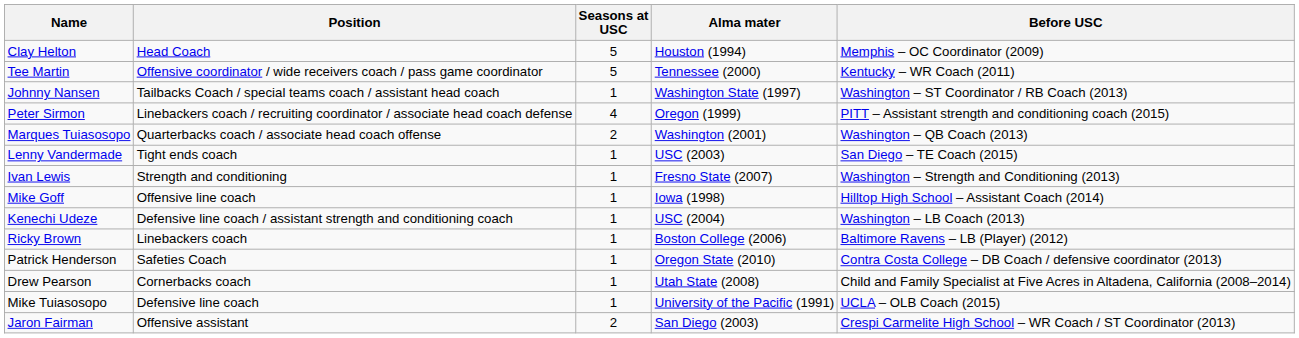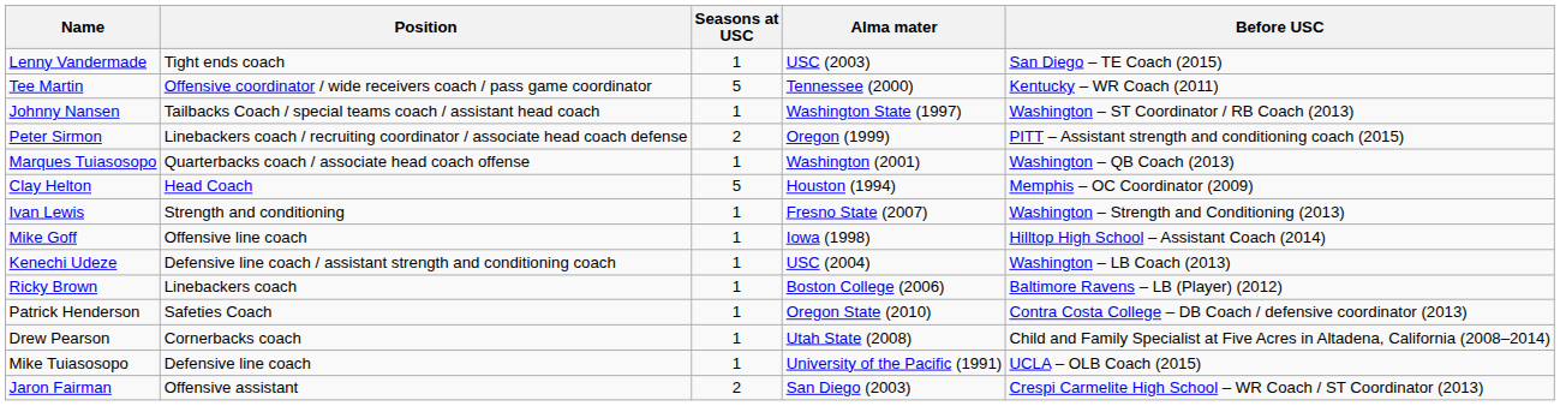 <table class="wikitable" style="font-size:90%;">
 <tr>
 <th>Name</th>
 <th>Position</th>
 <th>Seasons at<br>USC</th>
 <th>Alma mater</th>
 <th>Before USC</th>
 </tr>
 <tr>
-<td><a href='#'>Clay Helton</a></td>
-<td><a href='#'>Head Coach</a></td>
-<td align=center>5</td>
-<td><a href='#'>Houston</a> (1994)</td>
-<td><a href='#'>Memphis</a> – OC Coordinator (2009)</td>
+<td><a href='#'>Lenny Vandermade</a></td>
+<td>Tight ends coach</td>
+<td align=center>1</td>
+<td><a href='#'>USC</a> (2003)</td>
+<td><a href='#'>San Diego</a> – TE Coach (2015)</td>
 </tr>
 <tr>
 <td><a href='#'>Tee Martin</a></td>
 <td><a href='#'>Offensive coordinator</a> / wide receivers coach / pass game coordinator</td>
 <td align=center>5</td>
 <td><a href='#'>Tennessee</a> (2000)</td>
 <td><a href='#'>Kentucky</a> – WR Coach (2011)</td>
 </tr>
 <tr>
 <td><a href='#'>Johnny Nansen</a></td>
 <td>Tailbacks Coach / special teams coach / assistant head coach</td>
 <td align=center>1</td>
 <td><a href='#'>Washington State</a> (1997)</td>
 <td><a href='#'>Washington</a> – ST Coordinator / RB Coach (2013)</td>
 </tr>
 <tr>
 <td><a href='#'>Peter Sirmon</a></td>
 <td>Linebackers coach / recruiting coordinator / associate head coach defense</td>
-<td align=center>4</td>
+<td align=center>2</td>
 <td><a href='#'>Oregon</a> (1999)</td>
 <td><a href='#'>PITT</a> – Assistant strength and conditioning coach (2015)</td>
 </tr>
 <tr>
 <td><a href='#'>Marques Tuiasosopo</a></td>
 <td>Quarterbacks coach / associate head coach offense</td>
-<td align=center>2</td>
+<td align=center>1</td>
 <td><a href='#'>Washington</a> (2001)</td>
 <td><a href='#'>Washington</a> – QB Coach (2013)</td>
 </tr>
 <tr>
-<td><a href='#'>Lenny Vandermade</a></td>
-<td>Tight ends coach</td>
-<td align=center>1</td>
-<td><a href='#'>USC</a> (2003)</td>
-<td><a href='#'>San Diego</a> – TE Coach (2015)</td>
+<td><a href='#'>Clay Helton</a></td>
+<td><a href='#'>Head Coach</a></td>
+<td align=center>5</td>
+<td><a href='#'>Houston</a> (1994)</td>
+<td><a href='#'>Memphis</a> – OC Coordinator (2009)</td>
 </tr>
 <tr>
 <td><a href='#'>Ivan Lewis</a></td>
 <td>Strength and conditioning</td>
 <td align=center>1</td>
 <td><a href='#'>Fresno State</a> (2007)</td>
 <td><a href='#'>Washington</a> – Strength and Conditioning (2013)</td>
 </tr>
 <tr>
 <td><a href='#'>Mike Goff</a></td>
 <td>Offensive line coach</td>
 <td align=center>1</td>
 <td><a href='#'>Iowa</a> (1998)</td>
 <td><a href='#'>Hilltop High School</a> – Assistant Coach (2014)</td>
 </tr>
 <tr>
 <td><a href='#'>Kenechi Udeze</a></td>
 <td>Defensive line coach / assistant strength and conditioning coach</td>
 <td align=center>1</td>
 <td><a href='#'>USC</a> (2004)</td>
 <td><a href='#'>Washington</a> – LB Coach (2013)</td>
 </tr>
 <tr>
 <td><a href='#'>Ricky Brown</a></td>
 <td>Linebackers coach</td>
 <td align=center>1</td>
 <td><a href='#'>Boston College</a> (2006)</td>
 <td><a href='#'>Baltimore Ravens</a> – LB (Player) (2012)</td>
 </tr>
 <tr>
 <td>Patrick Henderson</td>
 <td>Safeties Coach</td>
 <td align=center>1</td>
 <td><a href='#'>Oregon State</a> (2010)</td>
 <td><a href='#'>Contra Costa College</a> – DB Coach / defensive coordinator (2013)</td>
 </tr>
 <tr>
 <td>Drew Pearson</td>
 <td>Cornerbacks coach</td>
 <td align=center>1</td>
 <td><a href='#'>Utah State</a> (2008)</td>
 <td>Child and Family Specialist at Five Acres in Altadena, California (2008–2014)</td>
 </tr>
 <tr>
 <td>Mike Tuiasosopo</td>
 <td>Defensive line coach</td>
 <td align=center>1</td>
 <td><a href='#'>University of the Pacific</a> (1991)</td>
 <td><a href='#'>UCLA</a> – OLB Coach (2015)</td>
 </tr>
 <tr>
 <td><a href='#'>Jaron Fairman</a></td>
 <td>Offensive assistant</td>
 <td align=center>2</td>
 <td><a href='#'>San Diego</a> (2003)</td>
 <td><a href='#'>Crespi Carmelite High School</a> – WR Coach / ST Coordinator (2013)</td>
 </tr>
 </table>
